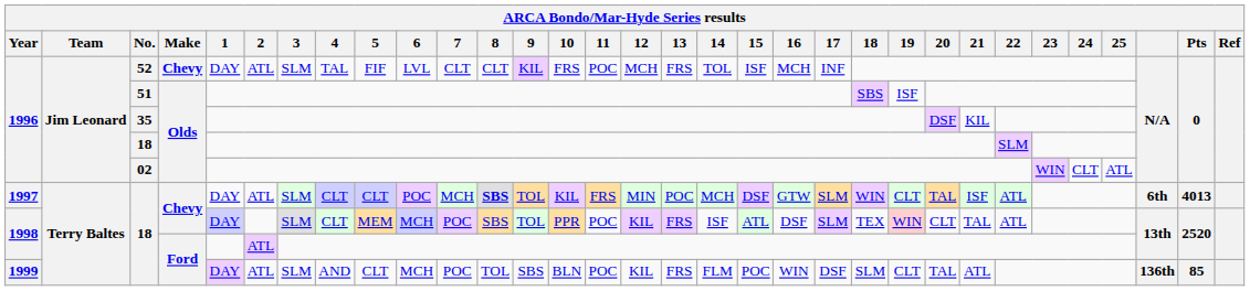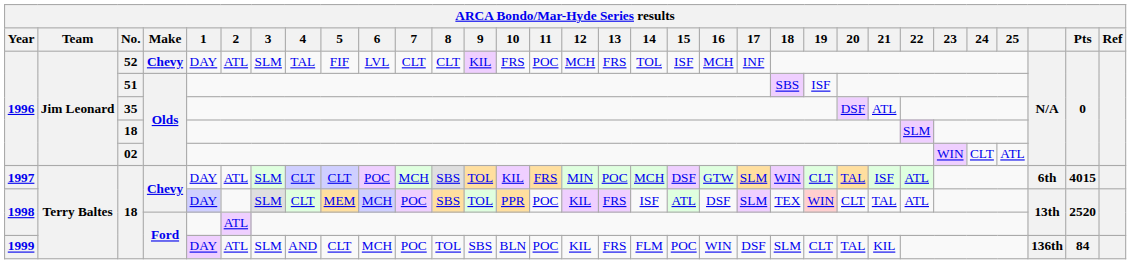 <table class="wikitable" style="text-align:center; font-size:75%">
 <tr>
 <th colspan="34"><a href='#'>ARCA Bondo/Mar-Hyde Series</a> results</th>
 </tr>
 <tr>
 <th>Year</th>
 <th>Team</th>
 <th>No.</th>
 <th>Make</th>
 <th>1</th>
 <th>2</th>
 <th>3</th>
 <th>4</th>
 <th>5</th>
 <th>6</th>
 <th>7</th>
 <th>8</th>
 <th>9</th>
 <th>10</th>
 <th>11</th>
 <th>12</th>
 <th>13</th>
 <th>14</th>
 <th>15</th>
 <th>16</th>
 <th>17</th>
 <th>18</th>
 <th>19</th>
 <th>20</th>
 <th>21</th>
 <th>22</th>
 <th>23</th>
 <th>24</th>
 <th>25</th>
 <th></th>
 <th>Pts</th>
 <th>Ref</th>
 </tr>
 <tr>
 <th rowspan=5><a href='#'>1996</a></th>
 <th rowspan=5>Jim Leonard</th>
 <th>52</th>
 <th><a href='#'>Chevy</a></th>
 <td><a href='#'>DAY</a></td>
 <td><a href='#'>ATL</a></td>
 <td><a href='#'>SLM</a></td>
 <td><a href='#'>TAL</a></td>
 <td><a href='#'>FIF</a></td>
 <td><a href='#'>LVL</a></td>
 <td><a href='#'>CLT</a></td>
 <td><a href='#'>CLT</a></td>
 <td style="background:#EFCFFF;"><a href='#'>KIL</a><br></td>
 <td><a href='#'>FRS</a></td>
 <td><a href='#'>POC</a></td>
 <td><a href='#'>MCH</a></td>
 <td><a href='#'>FRS</a></td>
 <td><a href='#'>TOL</a></td>
 <td><a href='#'>ISF</a></td>
 <td><a href='#'>MCH</a></td>
 <td><a href='#'>INF</a></td>
 <td colspan=8></td>
 <th rowspan=5>N/A</th>
 <th rowspan=5>0</th>
 <th rowspan=5></th>
 </tr>
 <tr>
 <th>51</th>
 <th rowspan=4><a href='#'>Olds</a></th>
 <td colspan=17></td>
 <td style="background:#EFCFFF;"><a href='#'>SBS</a><br></td>
 <td><a href='#'>ISF</a></td>
 <td colspan=6></td>
 </tr>
 <tr>
 <th>35</th>
 <td colspan=19></td>
 <td style="background:#EFCFFF;"><a href='#'>DSF</a><br></td>
-<td><a href='#'>KIL</a></td>
+<td><a href='#'>ATL</a></td>
 <td colspan=4></td>
 </tr>
 <tr>
 <th>18</th>
 <td colspan=21></td>
 <td style="background:#EFCFFF;"><a href='#'>SLM</a><br></td>
 <td colspan=3></td>
 </tr>
 <tr>
 <th>02</th>
 <td colspan=22></td>
 <td style="background:#EFCFFF;"><a href='#'>WIN</a><br></td>
 <td><a href='#'>CLT</a></td>
 <td><a href='#'>ATL</a></td>
 </tr>
 <tr>
 <th><a href='#'>1997</a></th>
 <th rowspan=4>Terry Baltes</th>
 <th rowspan=4>18</th>
 <th rowspan=2><a href='#'>Chevy</a></th>
 <td><a href='#'>DAY</a></td>
 <td><a href='#'>ATL</a></td>
 <td style="background:#DFFFDF;"><a href='#'>SLM</a><br></td>
 <td style="background:#CFCFFF;"><a href='#'>CLT</a><br></td>
 <td style="background:#CFCFFF;"><a href='#'>CLT</a><br></td>
 <td style="background:#EFCFFF;"><a href='#'>POC</a><br></td>
 <td style="background:#DFFFDF;"><a href='#'>MCH</a><br></td>
-<td style="background:#DFDFDF;"><strong><a href='#'>SBS</a><br></strong></td>
+<td style="background:#DFDFDF;"><a href='#'>SBS</a><br></td>
 <td style="background:#FFDF9F;"><a href='#'>TOL</a><br></td>
 <td style="background:#EFCFFF;"><a href='#'>KIL</a><br></td>
 <td style="background:#FFDF9F;"><a href='#'>FRS</a><br></td>
 <td style="background:#DFFFDF;"><a href='#'>MIN</a><br></td>
 <td style="background:#DFFFDF;"><a href='#'>POC</a><br></td>
 <td style="background:#DFFFDF;"><a href='#'>MCH</a><br></td>
 <td style="background:#EFCFFF;"><a href='#'>DSF</a><br></td>
 <td style="background:#DFFFDF;"><a href='#'>GTW</a><br></td>
 <td style="background:#FFDF9F;"><a href='#'>SLM</a><br></td>
 <td style="background:#EFCFFF;"><a href='#'>WIN</a><br></td>
 <td style="background:#DFFFDF;"><a href='#'>CLT</a><br></td>
 <td style="background:#FFDF9F;"><a href='#'>TAL</a><br></td>
 <td style="background:#DFFFDF;"><a href='#'>ISF</a><br></td>
 <td style="background:#DFFFDF;"><a href='#'>ATL</a><br></td>
 <td colspan=3></td>
 <th>6th</th>
-<th>4013</th>
+<th>4015</th>
 <th></th>
 </tr>
 <tr>
 <th rowspan=2><a href='#'>1998</a></th>
 <td style="background:#CFCFFF;"><a href='#'>DAY</a><br></td>
 <td></td>
 <td style="background:#DFDFDF;"><a href='#'>SLM</a><br></td>
 <td style="background:#DFFFDF;"><a href='#'>CLT</a><br></td>
 <td style="background:#FFDF9F;"><a href='#'>MEM</a><br></td>
 <td style="background:#CFCFFF;"><a href='#'>MCH</a><br></td>
 <td style="background:#EFCFFF;"><a href='#'>POC</a><br></td>
 <td style="background:#FFDF9F;"><a href='#'>SBS</a><br></td>
 <td style="background:#DFFFDF;"><a href='#'>TOL</a><br></td>
 <td style="background:#FFDF9F;"><a href='#'>PPR</a><br></td>
 <td><a href='#'>POC</a></td>
 <td style="background:#EFCFFF;"><a href='#'>KIL</a><br></td>
 <td style="background:#EFCFFF;"><a href='#'>FRS</a><br></td>
 <td><a href='#'>ISF</a></td>
 <td style="background:#DFFFDF;"><a href='#'>ATL</a><br></td>
 <td><a href='#'>DSF</a></td>
 <td style="background:#EFCFFF;"><a href='#'>SLM</a><br></td>
 <td><a href='#'>TEX</a></td>
 <td style="background:#FFCFCF;"><a href='#'>WIN</a><br></td>
 <td><a href='#'>CLT</a></td>
 <td><a href='#'>TAL</a></td>
 <td><a href='#'>ATL</a></td>
 <td colspan=3></td>
 <th rowspan=2>13th</th>
 <th rowspan=2>2520</th>
 <th rowspan=2></th>
 </tr>
 <tr>
 <th rowspan=2><a href='#'>Ford</a></th>
 <td></td>
 <td style="background:#EFCFFF;"><a href='#'>ATL</a><br></td>
 <td colspan=23></td>
 </tr>
 <tr>
 <th><a href='#'>1999</a></th>
 <td style="background:#EFCFFF;"><a href='#'>DAY</a><br></td>
 <td><a href='#'>ATL</a></td>
 <td><a href='#'>SLM</a></td>
 <td><a href='#'>AND</a></td>
 <td><a href='#'>CLT</a></td>
 <td><a href='#'>MCH</a></td>
 <td><a href='#'>POC</a></td>
 <td><a href='#'>TOL</a></td>
 <td><a href='#'>SBS</a></td>
 <td><a href='#'>BLN</a></td>
 <td><a href='#'>POC</a></td>
 <td><a href='#'>KIL</a></td>
 <td><a href='#'>FRS</a></td>
 <td><a href='#'>FLM</a></td>
 <td><a href='#'>POC</a></td>
 <td><a href='#'>WIN</a></td>
 <td><a href='#'>DSF</a></td>
 <td><a href='#'>SLM</a></td>
 <td><a href='#'>CLT</a></td>
 <td><a href='#'>TAL</a></td>
-<td><a href='#'>ATL</a></td>
+<td><a href='#'>KIL</a></td>
 <td colspan=4></td>
 <th>136th</th>
-<th>85</th>
+<th>84</th>
 <th></th>
 </tr>
 </table>
